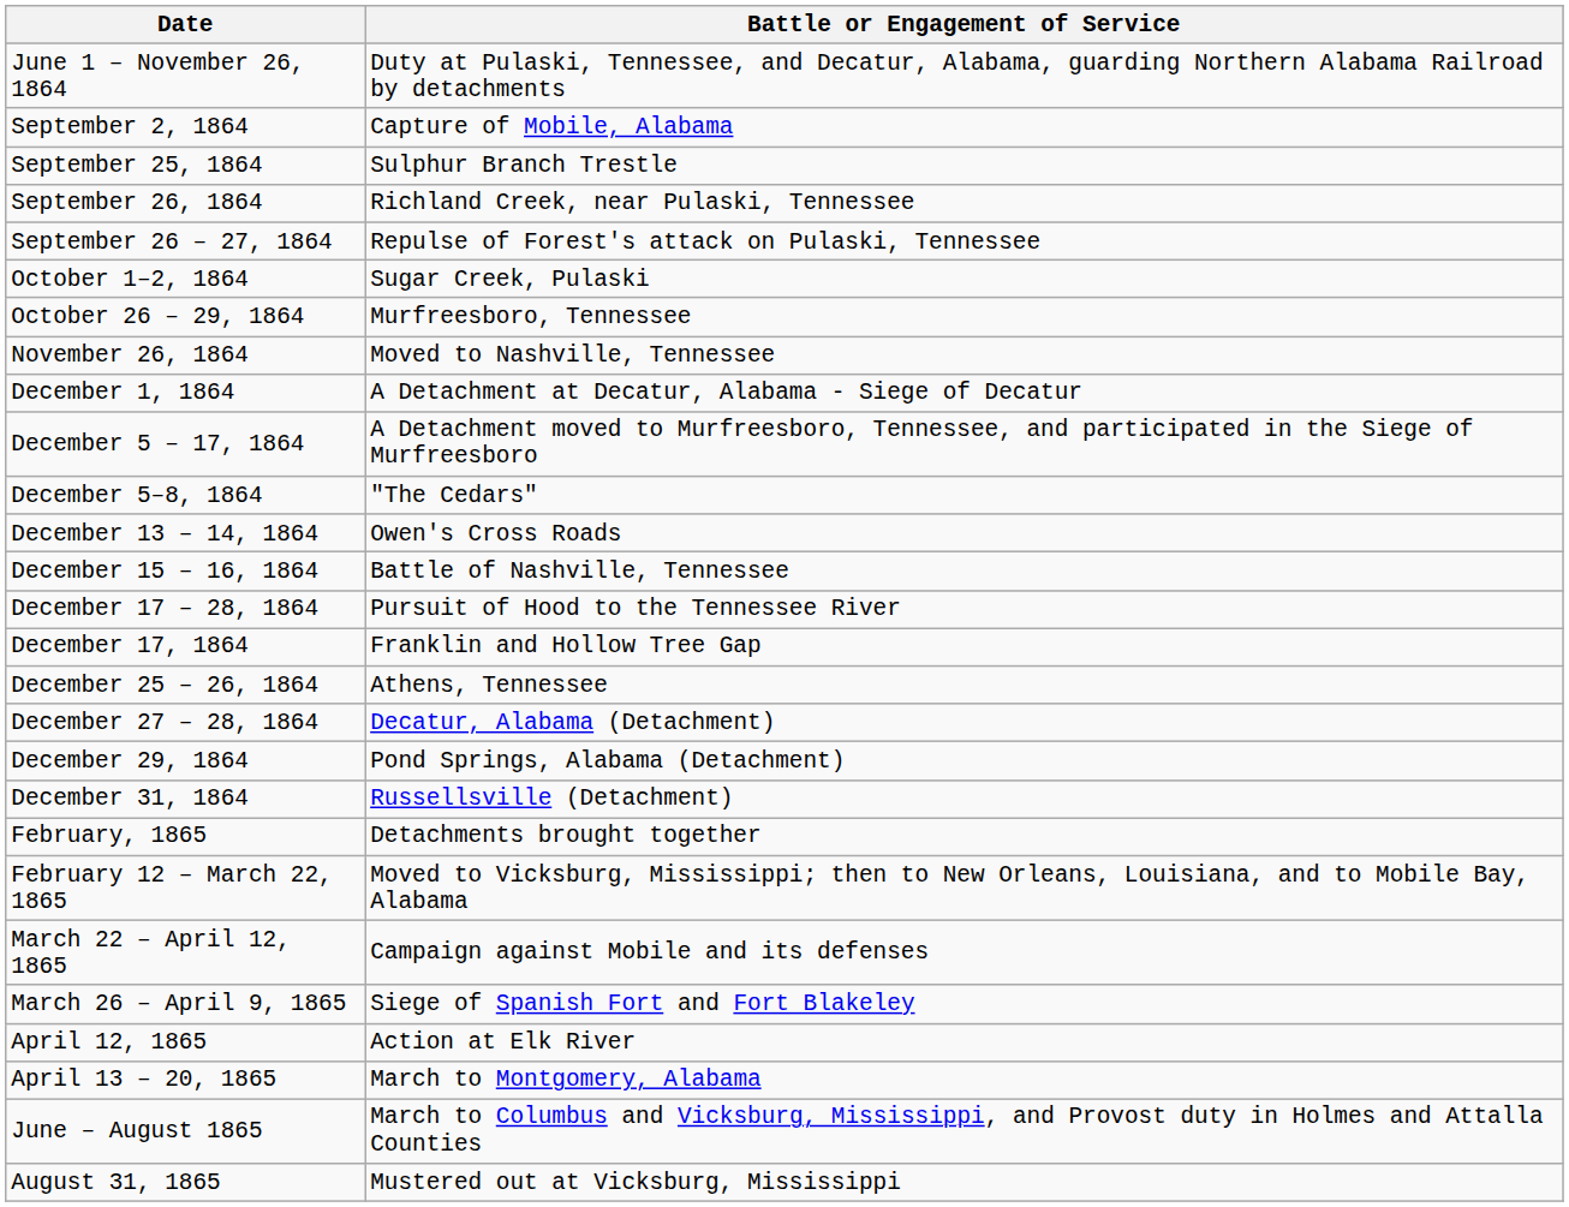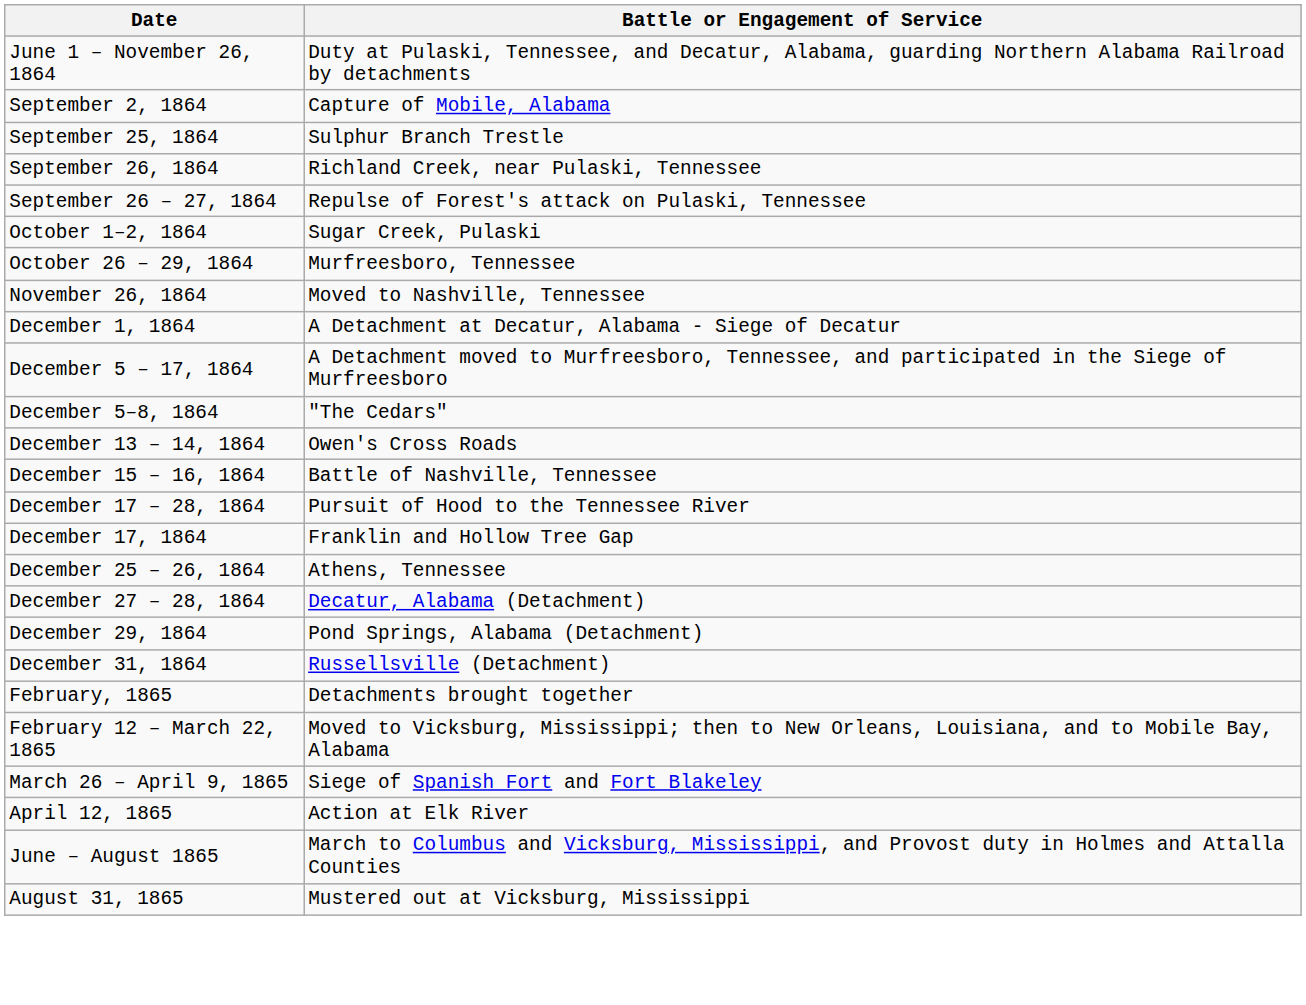 <table class="wikitable">
 <tr>
 <th>Date</th>
 <th>Battle or Engagement of Service</th>
 </tr>
 <tr>
 <td>June 1 – November 26, 1864</td>
 <td>Duty at Pulaski, Tennessee, and Decatur, Alabama, guarding Northern Alabama Railroad by detachments</td>
 </tr>
 <tr>
 <td>September 2, 1864</td>
 <td>Capture of <a href='#'>Mobile, Alabama</a></td>
 </tr>
 <tr>
 <td>September 25, 1864</td>
 <td>Sulphur Branch Trestle</td>
 </tr>
 <tr>
 <td>September 26, 1864</td>
 <td>Richland Creek, near Pulaski, Tennessee</td>
 </tr>
 <tr>
 <td>September 26 – 27, 1864</td>
 <td>Repulse of Forest's attack on Pulaski, Tennessee</td>
 </tr>
 <tr>
 <td>October 1–2, 1864</td>
 <td>Sugar Creek, Pulaski</td>
 </tr>
 <tr>
 <td>October 26 – 29, 1864</td>
 <td>Murfreesboro, Tennessee</td>
 </tr>
 <tr>
 <td>November 26, 1864</td>
 <td>Moved to Nashville, Tennessee</td>
 </tr>
 <tr>
 <td>December 1, 1864</td>
 <td>A Detachment at Decatur, Alabama - Siege of Decatur</td>
 </tr>
 <tr>
 <td>December 5 – 17, 1864</td>
 <td>A Detachment moved to Murfreesboro, Tennessee, and participated in the Siege of Murfreesboro</td>
 </tr>
 <tr>
 <td>December 5–8, 1864</td>
 <td>"The Cedars"</td>
 </tr>
 <tr>
 <td>December 13 – 14, 1864</td>
 <td>Owen's Cross Roads</td>
 </tr>
 <tr>
 <td>December 15 – 16, 1864</td>
 <td>Battle of Nashville, Tennessee</td>
 </tr>
 <tr>
 <td>December 17 – 28, 1864</td>
 <td>Pursuit of Hood to the Tennessee River</td>
 </tr>
 <tr>
 <td>December 17, 1864</td>
 <td>Franklin and Hollow Tree Gap</td>
 </tr>
 <tr>
 <td>December 25 – 26, 1864</td>
 <td>Athens, Tennessee</td>
 </tr>
 <tr>
 <td>December 27 – 28, 1864</td>
 <td><a href='#'>Decatur, Alabama</a> (Detachment)</td>
 </tr>
 <tr>
 <td>December 29, 1864</td>
 <td>Pond Springs, Alabama (Detachment)</td>
 </tr>
 <tr>
 <td>December 31, 1864</td>
 <td><a href='#'>Russellsville</a> (Detachment)</td>
 </tr>
 <tr>
 <td>February, 1865</td>
 <td>Detachments brought together</td>
 </tr>
 <tr>
 <td>February 12 – March 22, 1865</td>
 <td>Moved to Vicksburg, Mississippi; then to New Orleans, Louisiana, and to Mobile Bay, Alabama</td>
 </tr>
 <tr>
-<td>March 22 – April 12, 1865</td>
-<td>Campaign against Mobile and its defenses</td>
-</tr>
-<tr>
 <td>March 26 – April 9, 1865</td>
 <td>Siege of <a href='#'>Spanish Fort</a> and <a href='#'>Fort Blakeley</a></td>
 </tr>
 <tr>
 <td>April 12, 1865</td>
 <td>Action at Elk River</td>
-</tr>
-<tr>
-<td>April 13 – 20, 1865</td>
-<td>March to <a href='#'>Montgomery, Alabama</a></td>
 </tr>
 <tr>
 <td>June – August 1865</td>
 <td>March to <a href='#'>Columbus</a> and <a href='#'>Vicksburg, Mississippi</a>, and Provost duty in Holmes and Attalla Counties</td>
 </tr>
 <tr>
 <td>August 31, 1865</td>
 <td>Mustered out at Vicksburg, Mississippi</td>
 </tr>
 </table>
